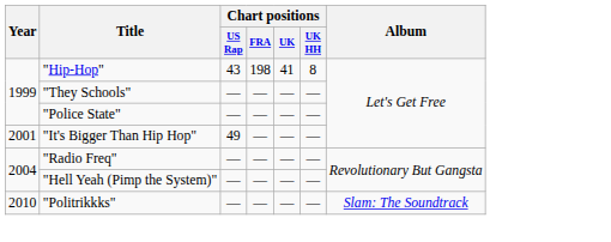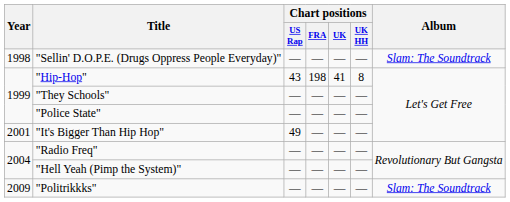 <table class="wikitable">
 <tr>
 <th rowspan="2">Year</th>
 <th rowspan="2">Title</th>
 <th colspan="4">Chart positions</th>
 <th rowspan="2">Album</th>
 </tr>
 <tr>
 <th style="width:2em;font-size:75%"><a href='#'>US Rap</a></th>
 <th style="width:2em;font-size:75%"><a href='#'>FRA</a></th>
 <th style="width:2em;font-size:75%"><a href='#'>UK</a></th>
 <th style="width:2em;font-size:75%"><a href='#'>UK HH</a></th>
+</tr>
+<tr>
+<td>1998</td>
+<td>"Sellin' D.O.P.E. (Drugs Oppress People Everyday)"</td>
+<td align="center">—</td>
+<td align="center">—</td>
+<td align="center">—</td>
+<td align="center">—</td>
+<td align="center"><em><a href='#'>Slam: The Soundtrack</a></em></td>
 </tr>
 <tr>
 <td rowspan="3">1999</td>
 <td>"<a href='#'>Hip-Hop</a>"</td>
 <td align="center">43</td>
 <td align="center">198</td>
 <td align="center">41</td>
 <td align="center">8</td>
 <td rowspan="4" align="center"><em>Let's Get Free</em></td>
 </tr>
 <tr>
 <td>"They Schools"</td>
 <td align="center">—</td>
 <td align="center">—</td>
 <td align="center">—</td>
 <td align="center">—</td>
 </tr>
 <tr>
 <td>"Police State"</td>
 <td align="center">—</td>
 <td align="center">—</td>
 <td align="center">—</td>
 <td align="center">—</td>
 </tr>
 <tr>
 <td>2001</td>
 <td>"It's Bigger Than Hip Hop"</td>
 <td align="center">49</td>
 <td align="center">—</td>
 <td align="center">—</td>
 <td align="center">—</td>
 </tr>
 <tr>
 <td rowspan="2">2004</td>
 <td>"Radio Freq"</td>
 <td align="center">—</td>
 <td align="center">—</td>
 <td align="center">—</td>
 <td align="center">—</td>
 <td rowspan="2" align="center"><em>Revolutionary But Gangsta</em></td>
 </tr>
 <tr>
 <td>"Hell Yeah (Pimp the System)"</td>
 <td align="center">—</td>
 <td align="center">—</td>
 <td align="center">—</td>
 <td align="center">—</td>
 </tr>
 <tr>
-<td>2010</td>
+<td>2009</td>
 <td>"Politrikkks"</td>
 <td align="center">—</td>
 <td align="center">—</td>
 <td align="center">—</td>
 <td align="center">—</td>
 <td align="center"><em><a href='#'>Slam: The Soundtrack</a></em></td>
 </tr>
 </table>
